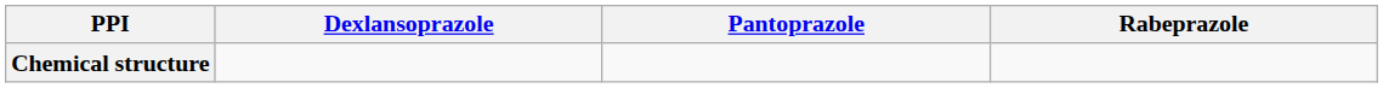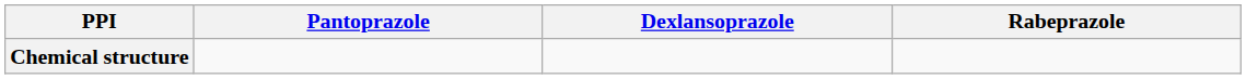 <table class="wikitable">
 <tr>
 <th>PPI</th>
+<th style="width: 250px;"><a href='#'>Pantoprazole</a></th>
 <th style="width: 250px;"><a href='#'>Dexlansoprazole</a></th>
-<th style="width: 250px;"><a href='#'>Pantoprazole</a></th>
 <th style="width: 250px;">Rabeprazole</th>
 </tr>
 <tr>
 <th>Chemical structure</th>
 <td style="text-align: center;"></td>
 <td style="text-align: center;"></td>
 <td style="text-align: center;"></td>
 </tr>
 </table>
